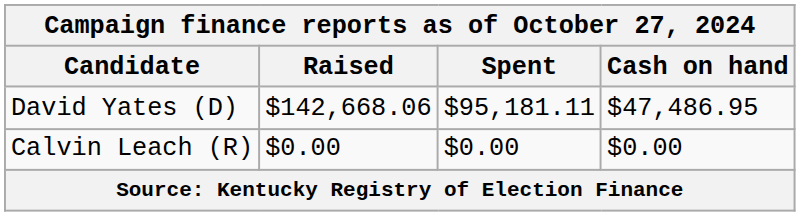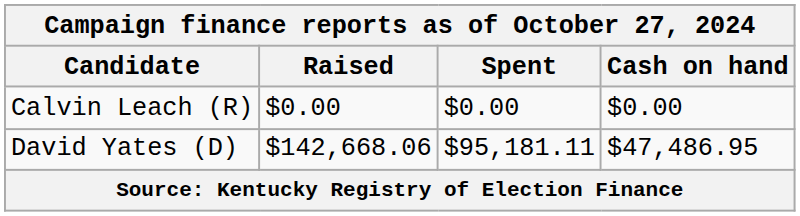 <table class="wikitable sortable">
 <tr>
 <th colspan=4>Campaign finance reports as of October 27, 2024</th>
 </tr>
 <tr style="text-align:center;">
 <th>Candidate</th>
 <th>Raised</th>
 <th>Spent</th>
 <th>Cash on hand</th>
 </tr>
 <tr>
+<td>Calvin Leach (R)</td>
+<td>$0.00</td>
+<td>$0.00</td>
+<td>$0.00</td>
+</tr>
+<tr>
 <td>David Yates (D)</td>
 <td>$142,668.06</td>
 <td>$95,181.11</td>
 <td>$47,486.95</td>
 </tr>
 <tr>
-<td>Calvin Leach (R)</td>
-<td>$0.00</td>
-<td>$0.00</td>
-<td>$0.00</td>
-</tr>
-<tr>
 <th colspan="4"><small>Source: Kentucky Registry of Election Finance</small></th>
 </tr>
 </table>
